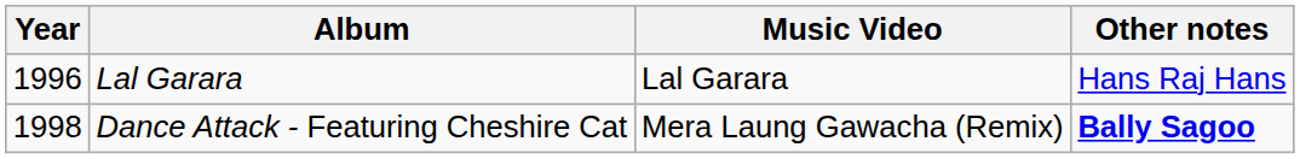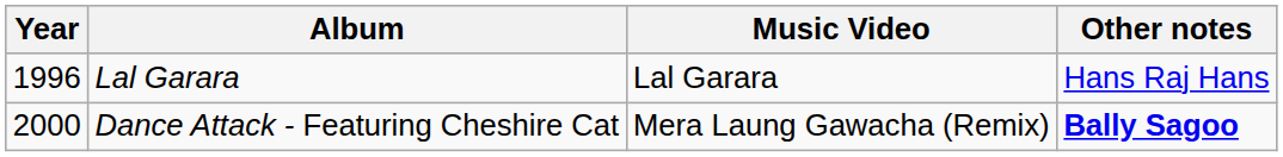 <table class="wikitable plainrowheaders sortable">
 <tr>
 <th>Year</th>
 <th>Album</th>
 <th>Music Video</th>
 <th>Other notes</th>
 </tr>
 <tr>
 <td>1996</td>
 <td><em>Lal Garara</em></td>
 <td>Lal Garara</td>
 <td><a href='#'>Hans Raj Hans</a></td>
 </tr>
 <tr>
-<td>1998</td>
+<td>2000</td>
 <td><em>Dance Attack -</em> Featuring Cheshire Cat</td>
 <td>Mera Laung Gawacha (Remix)</td>
 <td><strong><a href='#'>Bally Sagoo</a></strong></td>
 </tr>
 </table>
